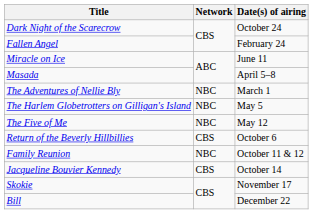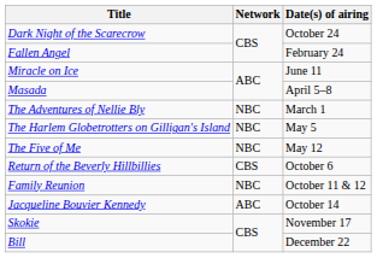 <table class="wikitable">
 <tr>
 <th>Title</th>
 <th>Network</th>
 <th>Date(s) of airing</th>
 </tr>
 <tr>
 <td><em><a href='#'>Dark Night of the Scarecrow</a></em></td>
 <td rowspan=2>CBS</td>
 <td>October 24</td>
 </tr>
 <tr>
 <td><em><a href='#'>Fallen Angel</a></em></td>
 <td>February 24</td>
 </tr>
 <tr>
 <td><em><a href='#'>Miracle on Ice</a></em></td>
 <td rowspan="2">ABC</td>
 <td>June 11</td>
 </tr>
 <tr>
 <td><em><a href='#'>Masada</a></em></td>
 <td>April 5–8</td>
 </tr>
 <tr>
 <td><em><a href='#'>The Adventures of Nellie Bly</a></em></td>
 <td>NBC</td>
 <td>March 1</td>
 </tr>
 <tr>
 <td><em><a href='#'>The Harlem Globetrotters on Gilligan's Island</a></em></td>
 <td>NBC</td>
 <td>May 5</td>
 </tr>
 <tr>
 <td><em><a href='#'>The Five of Me</a></em></td>
 <td>NBC</td>
 <td>May 12</td>
 </tr>
 <tr>
 <td><em><a href='#'>Return of the Beverly Hillbillies</a></em></td>
 <td>CBS</td>
 <td>October 6</td>
 </tr>
 <tr>
 <td><em><a href='#'>Family Reunion</a></em></td>
 <td>NBC</td>
 <td>October 11 & 12</td>
 </tr>
 <tr>
 <td><em><a href='#'>Jacqueline Bouvier Kennedy</a></em></td>
-<td>CBS</td>
+<td>ABC</td>
 <td>October 14</td>
 </tr>
 <tr>
 <td><em><a href='#'>Skokie</a></em></td>
 <td rowspan="2">CBS</td>
 <td>November 17</td>
 </tr>
 <tr>
 <td><em><a href='#'>Bill</a></em></td>
 <td>December 22</td>
 </tr>
 </table>
